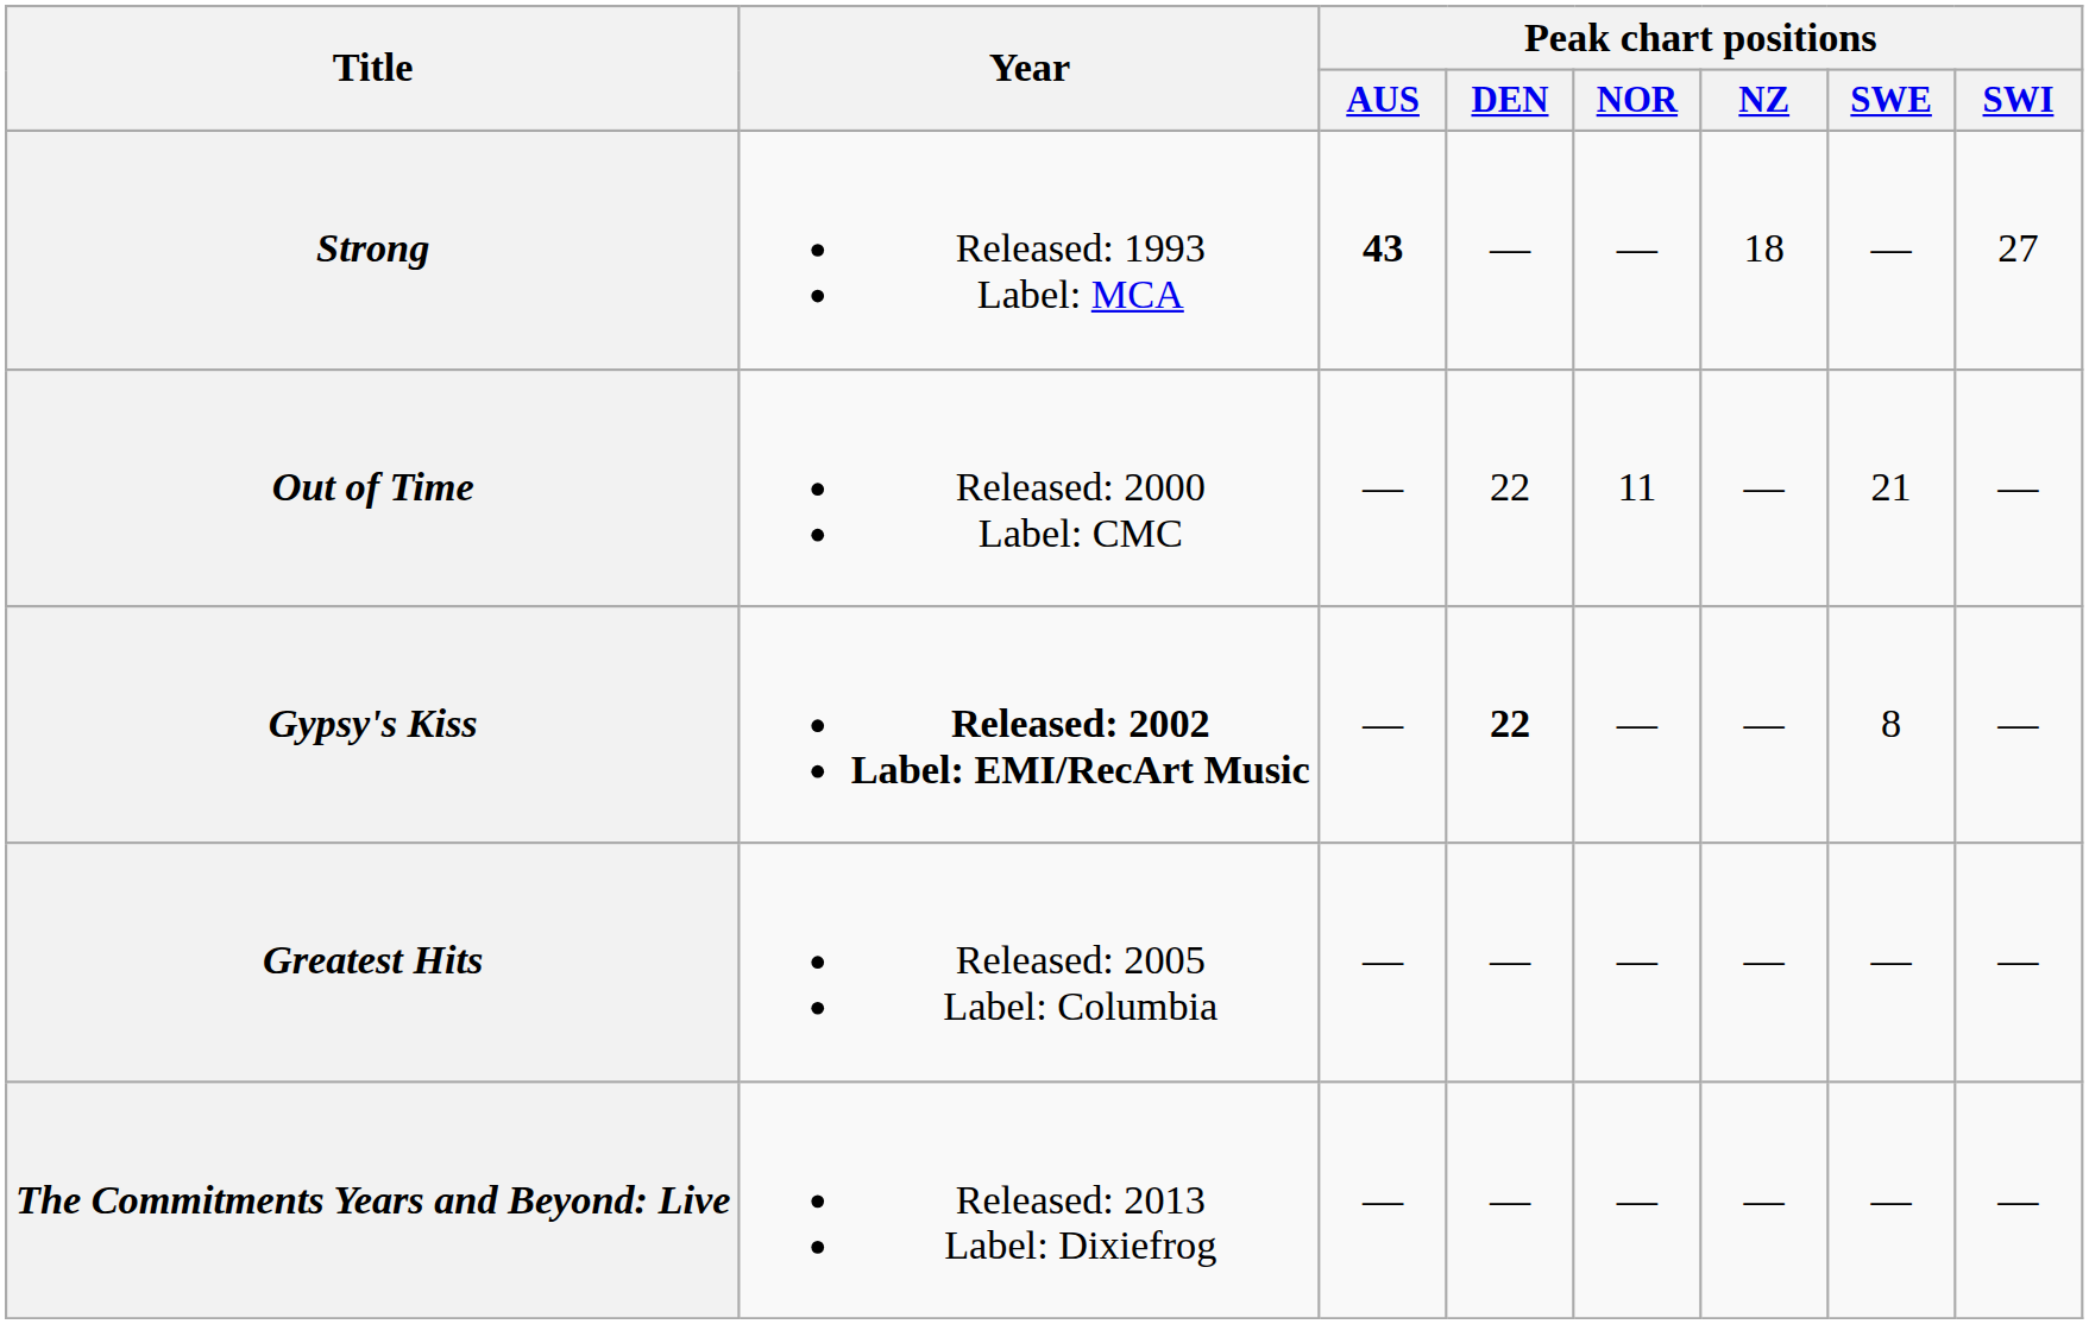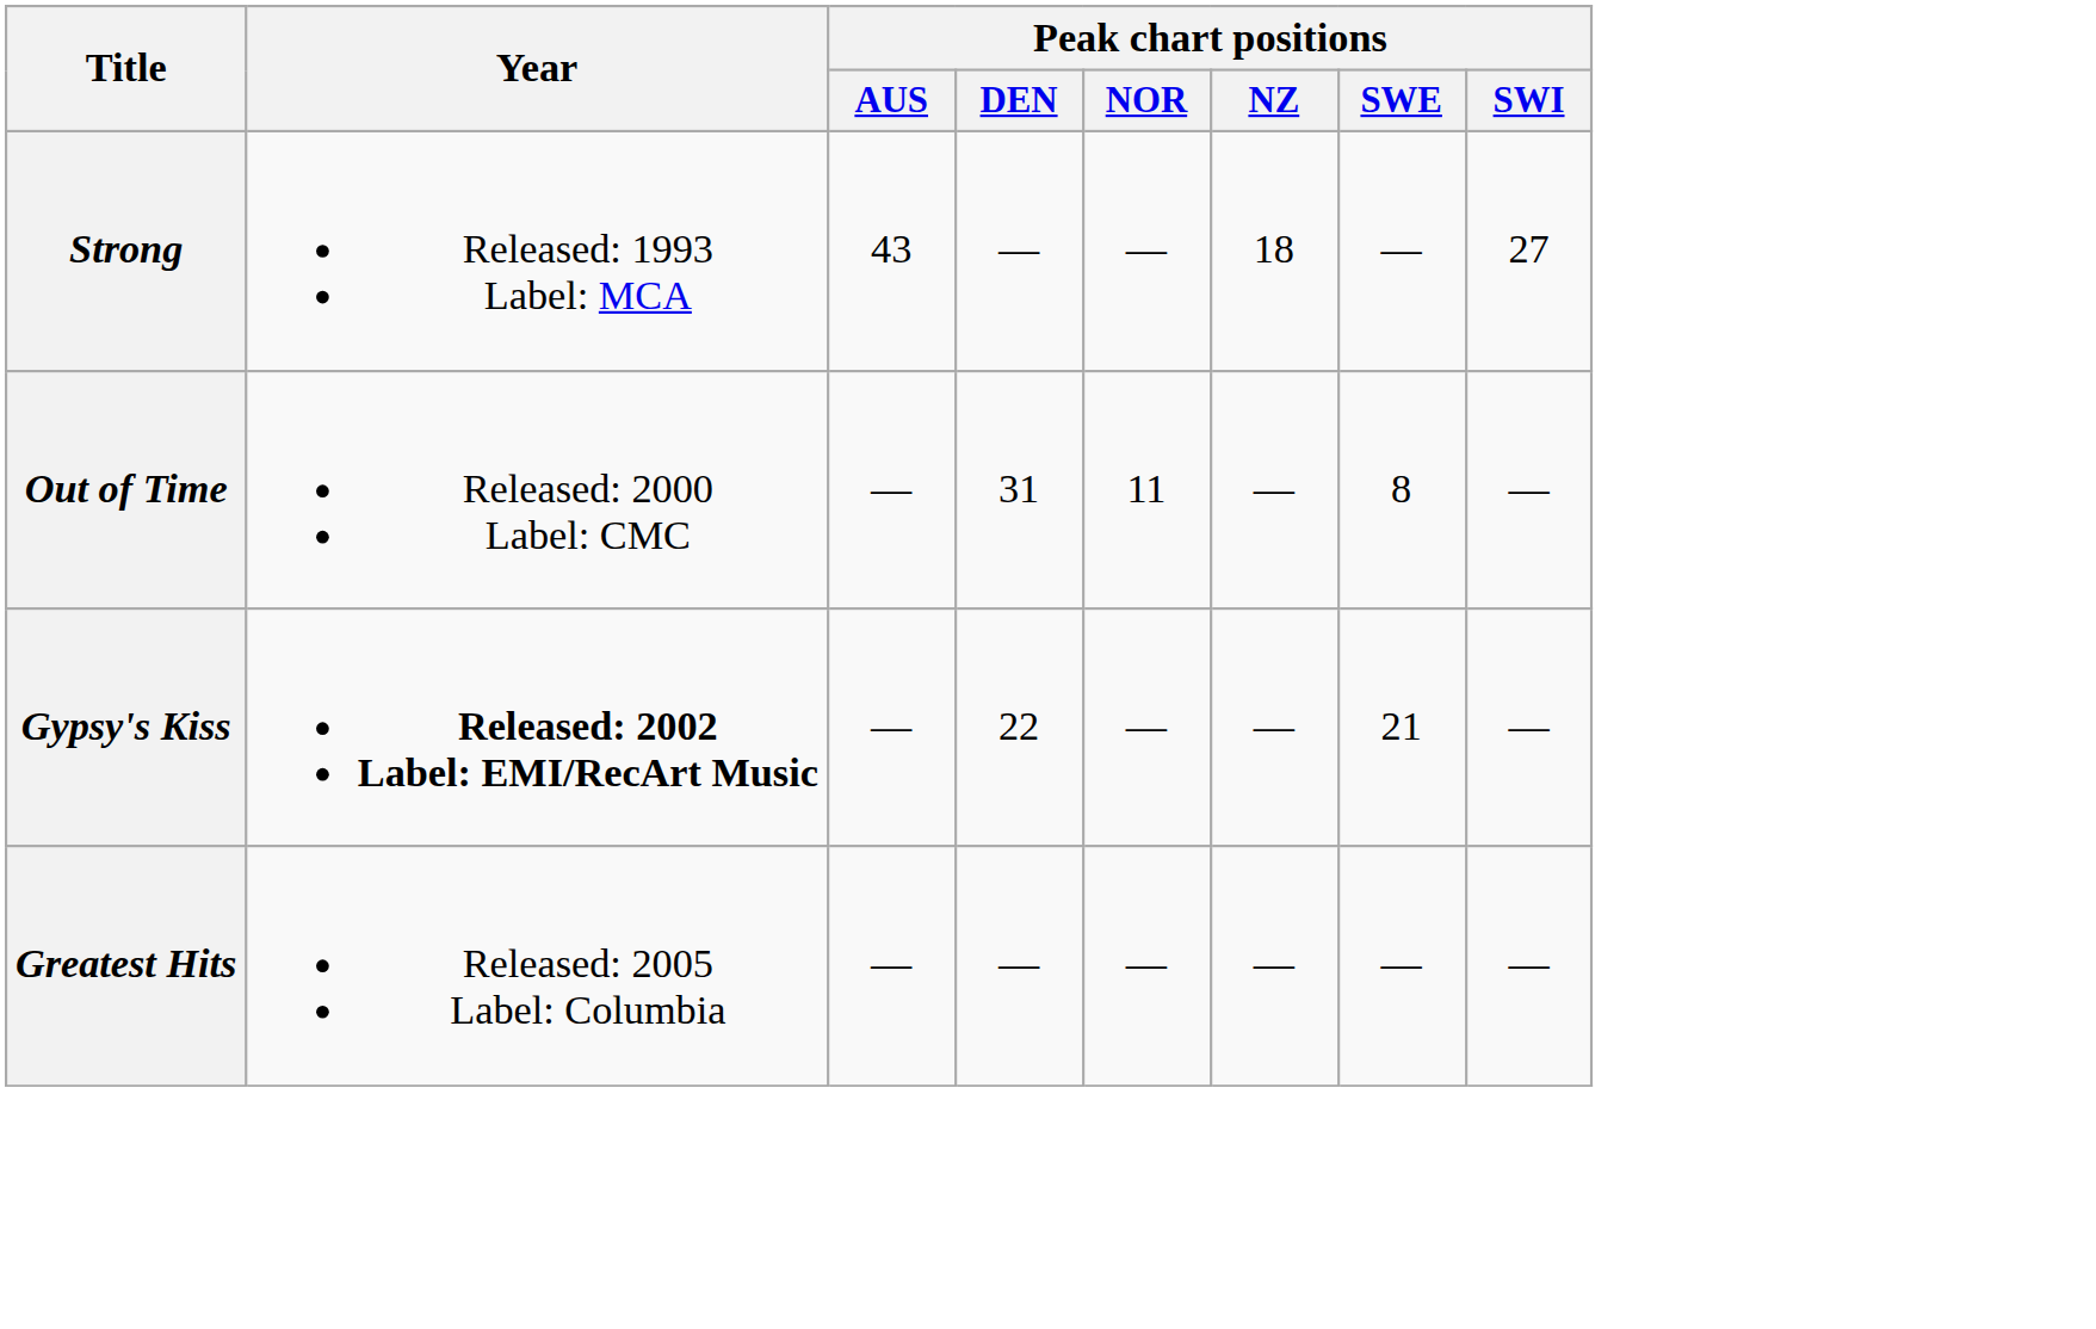 <table class="wikitable plainrowheaders" style="text-align:center;">
 <tr>
 <th scope="col" rowspan="2">Title</th>
 <th scope="col" rowspan="2">Year</th>
 <th scope="col" colspan="6">Peak chart positions</th>
 </tr>
 <tr>
 <th scope="col" style="width:3em;font-size:90%;"><a href='#'>AUS</a><br></th>
 <th scope="col" style="width:3em;font-size:90%;"><a href='#'>DEN</a><br></th>
 <th scope="col" style="width:3em;font-size:90%;"><a href='#'>NOR</a><br></th>
 <th scope="col" style="width:3em;font-size:90%;"><a href='#'>NZ</a><br></th>
 <th scope="col" style="width:3em;font-size:90%;"><a href='#'>SWE</a><br></th>
 <th scope="col" style="width:3em;font-size:90%;"><a href='#'>SWI</a><br></th>
 </tr>
 <tr>
 <th scope="row"><em>Strong</em></th>
 <td><br><ul><li>Released: 1993</li><li>Label: <a href='#'>MCA</a></li></ul></td>
-<td><strong>43</strong></td>
+<td>43</td>
 <td>—</td>
 <td>—</td>
 <td>18</td>
 <td>—</td>
 <td>27</td>
 </tr>
 <tr>
 <th scope="row"><em>Out of Time</em></th>
 <td><br><ul><li>Released: 2000</li><li>Label: CMC</li></ul></td>
 <td>—</td>
-<td>22</td>
+<td>31</td>
 <td>11</td>
 <td>—</td>
-<td>21</td>
+<td>8</td>
 <td>—</td>
 </tr>
 <tr>
 <th scope="row"><em>Gypsy's Kiss</em></th>
 <td><strong><br><ul><li>Released: 2002</li><li>Label: EMI/RecArt Music</li></ul></strong></td>
 <td>—</td>
-<td><strong>22</strong></td>
+<td>22</td>
 <td>—</td>
 <td>—</td>
-<td>8</td>
+<td>21</td>
 <td>—</td>
 </tr>
 <tr>
 <th scope="row"><em>Greatest Hits</em></th>
 <td><br><ul><li>Released: 2005</li><li>Label: Columbia</li></ul></td>
 <td>—</td>
 <td>—</td>
 <td>—</td>
 <td>—</td>
 <td>—</td>
 <td>—</td>
 </tr>
-<tr>
-<th scope="row"><em>The Commitments Years and Beyond: Live</em></th>
-<td><br><ul><li>Released: 2013</li><li>Label: Dixiefrog</li></ul></td>
-<td>—</td>
-<td>—</td>
-<td>—</td>
-<td>—</td>
-<td>—</td>
-<td>—</td>
-</tr>
 </table>
